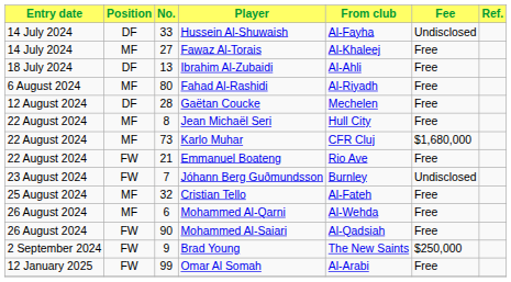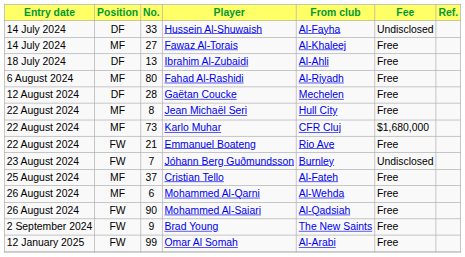 <table class="wikitable sortable">
 <tr>
 <th style="background:#FFFF66; color:#009933;"><strong>Entry date</strong></th>
 <th style="background:#FFFF66; color:#009933;"><strong>Position</strong></th>
 <th style="background:#FFFF66; color:#009933;"><strong>No.</strong></th>
 <th style="background:#FFFF66; color:#009933;"><strong>Player</strong></th>
 <th style="background:#FFFF66; color:#009933;"><strong>From club</strong></th>
 <th style="background:#FFFF66; color:#009933;"><strong>Fee</strong></th>
 <th style="background:#FFFF66; color:#009933;"><strong>Ref.</strong></th>
 </tr>
 <tr>
 <td>14 July 2024</td>
 <td style="text-align:center;">DF</td>
 <td style="text-align:center;">33</td>
 <td style="text-align:left;"> <a href='#'>Hussein Al-Shuwaish</a></td>
 <td style="text-align:left;"> <a href='#'>Al-Fayha</a></td>
 <td>Undisclosed</td>
 <td></td>
 </tr>
 <tr>
 <td>14 July 2024</td>
 <td style="text-align:center;">MF</td>
 <td style="text-align:center;">27</td>
 <td style="text-align:left;"> <a href='#'>Fawaz Al-Torais</a></td>
 <td style="text-align:left;"> <a href='#'>Al-Khaleej</a></td>
 <td>Free</td>
 <td></td>
 </tr>
 <tr>
 <td>18 July 2024</td>
 <td style="text-align:center;">DF</td>
 <td style="text-align:center;">13</td>
 <td style="text-align:left;"> <a href='#'>Ibrahim Al-Zubaidi</a></td>
 <td style="text-align:left;"> <a href='#'>Al-Ahli</a></td>
 <td>Free</td>
 <td></td>
 </tr>
 <tr>
 <td>6 August 2024</td>
 <td style="text-align:center;">MF</td>
 <td style="text-align:center;">80</td>
 <td style="text-align:left;"> <a href='#'>Fahad Al-Rashidi</a></td>
 <td style="text-align:left;"> <a href='#'>Al-Riyadh</a></td>
 <td>Free</td>
 <td></td>
 </tr>
 <tr>
 <td>12 August 2024</td>
 <td style="text-align:center;">DF</td>
 <td style="text-align:center;">28</td>
 <td style="text-align:left;"> <a href='#'>Gaëtan Coucke</a></td>
 <td style="text-align:left;"> <a href='#'>Mechelen</a></td>
 <td>Free</td>
 <td></td>
 </tr>
 <tr>
 <td>22 August 2024</td>
 <td style="text-align:center;">MF</td>
 <td style="text-align:center;">8</td>
 <td style="text-align:left;"> <a href='#'>Jean Michaël Seri</a></td>
 <td style="text-align:left;"> <a href='#'>Hull City</a></td>
 <td>Free</td>
 <td></td>
 </tr>
 <tr>
 <td>22 August 2024</td>
 <td style="text-align:center;">MF</td>
 <td style="text-align:center;">73</td>
 <td style="text-align:left;"> <a href='#'>Karlo Muhar</a></td>
 <td style="text-align:left;"> <a href='#'>CFR Cluj</a></td>
 <td>$1,680,000</td>
 <td></td>
 </tr>
 <tr>
 <td>22 August 2024</td>
 <td style="text-align:center;">FW</td>
 <td style="text-align:center;">21</td>
 <td style="text-align:left;"> <a href='#'>Emmanuel Boateng</a></td>
 <td style="text-align:left;"> <a href='#'>Rio Ave</a></td>
 <td>Free</td>
 <td></td>
 </tr>
 <tr>
 <td>23 August 2024</td>
 <td style="text-align:center;">FW</td>
 <td style="text-align:center;">7</td>
 <td style="text-align:left;"> <a href='#'>Jóhann Berg Guðmundsson</a></td>
 <td style="text-align:left;"> <a href='#'>Burnley</a></td>
 <td>Undisclosed</td>
 <td></td>
 </tr>
 <tr>
 <td>25 August 2024</td>
 <td style="text-align:center;">MF</td>
-<td style="text-align:center;">32</td>
+<td style="text-align:center;">37</td>
 <td style="text-align:left;"> <a href='#'>Cristian Tello</a></td>
 <td style="text-align:left;"> <a href='#'>Al-Fateh</a></td>
 <td>Free</td>
 <td></td>
 </tr>
 <tr>
 <td>26 August 2024</td>
 <td style="text-align:center;">MF</td>
 <td style="text-align:center;">6</td>
 <td style="text-align:left;"> <a href='#'>Mohammed Al-Qarni</a></td>
 <td style="text-align:left;"> <a href='#'>Al-Wehda</a></td>
 <td>Free</td>
 <td></td>
 </tr>
 <tr>
 <td>26 August 2024</td>
 <td style="text-align:center;">FW</td>
 <td style="text-align:center;">90</td>
 <td style="text-align:left;"> <a href='#'>Mohammed Al-Saiari</a></td>
 <td style="text-align:left;"> <a href='#'>Al-Qadsiah</a></td>
 <td>Free</td>
 <td></td>
 </tr>
 <tr>
 <td>2 September 2024</td>
 <td style="text-align:center;">FW</td>
 <td style="text-align:center;">9</td>
 <td style="text-align:left;"> <a href='#'>Brad Young</a></td>
 <td style="text-align:left;"> <a href='#'>The New Saints</a></td>
-<td>$250,000</td>
+<td>Free</td>
 <td></td>
 </tr>
 <tr>
 <td>12 January 2025</td>
 <td style="text-align:center;">FW</td>
 <td style="text-align:center;">99</td>
 <td style="text-align:left;"> <a href='#'>Omar Al Somah</a></td>
 <td style="text-align:left;"> <a href='#'>Al-Arabi</a></td>
 <td>Free</td>
 <td></td>
 </tr>
 <tr>
 </tr>
 </table>
